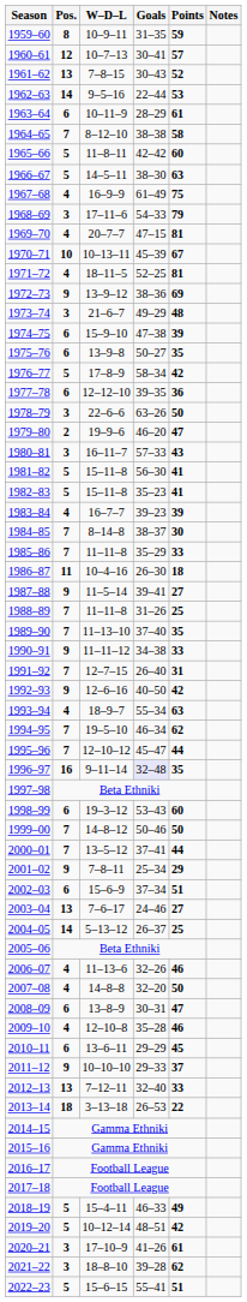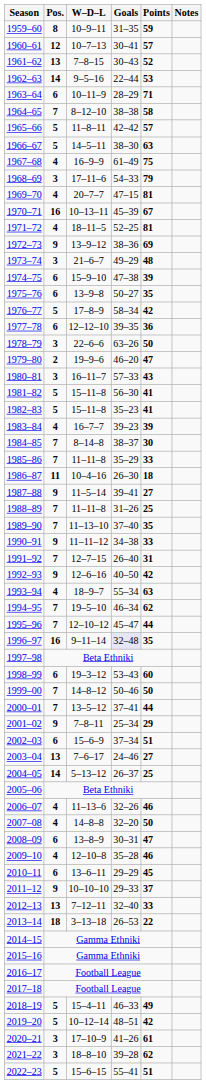 <table class="wikitable" style="text-align: center; font-size:95%; white-space:nowrap">
 <tr>
 <td style="text-align:center; background:#f5f5f5;"><strong>Season</strong></td>
 <td style="text-align:center; background:#f5f5f5;"><strong>Pos.</strong></td>
 <td style="text-align:center; background:#f5f5f5;"><strong>W–D–L</strong></td>
 <td style="text-align:center; background:#f5f5f5;"><strong>Goals</strong></td>
 <td style="text-align:left; background:#f5f5f5;"><strong>Points</strong></td>
 <td style="text-align:center; background:#f5f5f5;"><strong>Notes</strong></td>
 </tr>
 <tr>
 <td style="text-align: center;"><a href='#'>1959–60</a></td>
 <td style="text-align: center;"><strong>8</strong></td>
 <td style="text-align: center;">10–9–11</td>
 <td style="text-align: center;">31–35</td>
 <td style="text-align: left;"><strong>59</strong></td>
 <td></td>
 </tr>
 <tr>
 <td style="text-align: center;"><a href='#'>1960–61</a></td>
 <td style="text-align: center;"><strong>12</strong></td>
 <td style="text-align: center;">10–7–13</td>
 <td style="text-align: center;">30–41</td>
 <td style="text-align: left;"><strong>57</strong></td>
 <td></td>
 </tr>
 <tr>
 <td style="text-align: center;"><a href='#'>1961–62</a></td>
 <td style="text-align: center;"><strong>13</strong></td>
 <td style="text-align: center;">7–8–15</td>
 <td style="text-align: center;">30–43</td>
 <td style="text-align: left;"><strong>52</strong></td>
 <td></td>
 </tr>
 <tr>
 <td style="text-align: center;"><a href='#'>1962–63</a></td>
 <td style="text-align: center;"><strong>14</strong></td>
 <td style="text-align: center;">9–5–16</td>
 <td style="text-align: center;">22–44</td>
 <td style="text-align: left;"><strong>53</strong></td>
 <td></td>
 </tr>
 <tr>
 <td style="text-align: center;"><a href='#'>1963–64</a></td>
 <td style="text-align: center;"><strong>6</strong></td>
 <td style="text-align: center;">10–11–9</td>
 <td style="text-align: center;">28–29</td>
-<td style="text-align: left;"><strong>61</strong></td>
+<td style="text-align: left;"><strong>71</strong></td>
 <td></td>
 </tr>
 <tr>
 <td style="text-align: center;"><a href='#'>1964–65</a></td>
 <td style="text-align: center;"><strong>7</strong></td>
 <td style="text-align: center;">8–12–10</td>
 <td style="text-align: center;">38–38</td>
 <td style="text-align: left;"><strong>58</strong></td>
 <td></td>
 </tr>
 <tr>
 <td style="text-align: center;"><a href='#'>1965–66</a></td>
 <td style="text-align: center;"><strong>5</strong></td>
 <td style="text-align: center;">11–8–11</td>
 <td style="text-align: center;">42–42</td>
-<td style="text-align: left;"><strong>60</strong></td>
+<td style="text-align: left;"><strong>57</strong></td>
 <td></td>
 </tr>
 <tr>
 <td style="text-align: center;"><a href='#'>1966–67</a></td>
 <td style="text-align: center;"><strong>5</strong></td>
 <td style="text-align: center;">14–5–11</td>
 <td style="text-align: center;">38–30</td>
 <td style="text-align: left;"><strong>63</strong></td>
 <td></td>
 </tr>
 <tr>
 <td style="text-align: center;"><a href='#'>1967–68</a></td>
 <td style="text-align: center;"><strong>4</strong></td>
 <td style="text-align: center;">16–9–9</td>
 <td style="text-align: center;">61–49</td>
 <td style="text-align: left;"><strong>75</strong></td>
 <td></td>
 </tr>
 <tr>
 <td style="text-align: center;"><a href='#'>1968–69</a></td>
 <td style="text-align: center;"><strong>3</strong></td>
 <td style="text-align: center;">17–11–6</td>
 <td style="text-align: center;">54–33</td>
 <td style="text-align: left;"><strong>79</strong></td>
 <td></td>
 </tr>
 <tr>
 <td style="text-align: center;"><a href='#'>1969–70</a></td>
 <td style="text-align: center;"><strong>4</strong></td>
 <td style="text-align: center;">20–7–7</td>
 <td style="text-align: center;">47–15</td>
 <td style="text-align: left;"><strong>81</strong></td>
 <td></td>
 </tr>
 <tr>
 <td style="text-align: center;"><a href='#'>1970–71</a></td>
-<td style="text-align: center;"><strong>10</strong></td>
+<td style="text-align: center;"><strong>16</strong></td>
 <td style="text-align: center;">10–13–11</td>
 <td style="text-align: center;">45–39</td>
 <td style="text-align: left;"><strong>67</strong></td>
 <td></td>
 </tr>
 <tr>
 <td style="text-align: center;"><a href='#'>1971–72</a></td>
 <td style="text-align: center;"><strong>4</strong></td>
 <td style="text-align: center;">18–11–5</td>
 <td style="text-align: center;">52–25</td>
 <td style="text-align: left;"><strong>81</strong></td>
 <td></td>
 </tr>
 <tr>
 <td style="text-align: center;"><a href='#'>1972–73</a></td>
 <td style="text-align: center;"><strong>9</strong></td>
 <td style="text-align: center;">13–9–12</td>
 <td style="text-align: center;">38–36</td>
 <td style="text-align: left;"><strong>69</strong></td>
 <td></td>
 </tr>
 <tr>
 <td style="text-align: center;"><a href='#'>1973–74</a></td>
 <td style="text-align: center;"><strong>3</strong></td>
 <td style="text-align: center;">21–6–7</td>
 <td style="text-align: center;">49–29</td>
 <td style="text-align: left;"><strong>48</strong></td>
 <td></td>
 </tr>
 <tr>
 <td style="text-align: center;"><a href='#'>1974–75</a></td>
 <td style="text-align: center;"><strong>6</strong></td>
 <td style="text-align: center;">15–9–10</td>
 <td style="text-align: center;">47–38</td>
 <td style="text-align: left;"><strong>39</strong></td>
 <td></td>
 </tr>
 <tr>
 <td style="text-align: center;"><a href='#'>1975–76</a></td>
 <td style="text-align: center;"><strong>6</strong></td>
 <td style="text-align: center;">13–9–8</td>
 <td style="text-align: center;">50–27</td>
 <td style="text-align: left;"><strong>35</strong></td>
 <td></td>
 </tr>
 <tr>
 <td style="text-align: center;"><a href='#'>1976–77</a></td>
 <td style="text-align: center;"><strong>5</strong></td>
 <td style="text-align: center;">17–8–9</td>
 <td style="text-align: center;">58–34</td>
 <td style="text-align: left;"><strong>42</strong></td>
 <td></td>
 </tr>
 <tr>
 <td style="text-align: center;"><a href='#'>1977–78</a></td>
 <td style="text-align: center;"><strong>6</strong></td>
 <td style="text-align: center;">12–12–10</td>
 <td style="text-align: center;">39–35</td>
 <td style="text-align: left;"><strong>36</strong></td>
 <td></td>
 </tr>
 <tr>
 <td style="text-align: center;"><a href='#'>1978–79</a></td>
 <td style="text-align: center;"><strong>3</strong></td>
 <td style="text-align: center;">22–6–6</td>
 <td style="text-align: center;">63–26</td>
 <td style="text-align: left;"><strong>50</strong></td>
 <td></td>
 </tr>
 <tr>
 <td style="text-align: center;"><a href='#'>1979–80</a></td>
 <td style="text-align: center;"><strong>2</strong></td>
 <td style="text-align: center;">19–9–6</td>
 <td style="text-align: center;">46–20</td>
 <td style="text-align: left;"><strong>47</strong></td>
 <td></td>
 </tr>
 <tr>
 <td style="text-align: center;"><a href='#'>1980–81</a></td>
 <td style="text-align: center;"><strong>3</strong></td>
 <td style="text-align: center;">16–11–7</td>
 <td style="text-align: center;">57–33</td>
 <td style="text-align: left;"><strong>43</strong></td>
 <td></td>
 </tr>
 <tr>
 <td style="text-align: center;"><a href='#'>1981–82</a></td>
 <td style="text-align: center;"><strong>5</strong></td>
 <td style="text-align: center;">15–11–8</td>
 <td style="text-align: center;">56–30</td>
 <td style="text-align: left;"><strong>41</strong></td>
 <td></td>
 </tr>
 <tr>
 <td style="text-align: center;"><a href='#'>1982–83</a></td>
 <td style="text-align: center;"><strong>5</strong></td>
 <td style="text-align: center;">15–11–8</td>
 <td style="text-align: center;">35–23</td>
 <td style="text-align: left;"><strong>41</strong></td>
 <td></td>
 </tr>
 <tr>
 <td style="text-align: center;"><a href='#'>1983–84</a></td>
 <td style="text-align: center;"><strong>4</strong></td>
 <td style="text-align: center;">16–7–7</td>
 <td style="text-align: center;">39–23</td>
 <td style="text-align: left;"><strong>39</strong></td>
 <td></td>
 </tr>
 <tr>
 <td style="text-align: center;"><a href='#'>1984–85</a></td>
 <td style="text-align: center;"><strong>7</strong></td>
 <td style="text-align: center;">8–14–8</td>
 <td style="text-align: center;">38–37</td>
 <td style="text-align: left;"><strong>30</strong></td>
 <td></td>
 </tr>
 <tr>
 <td style="text-align: center;"><a href='#'>1985–86</a></td>
 <td style="text-align: center;"><strong>7</strong></td>
 <td style="text-align: center;">11–11–8</td>
 <td style="text-align: center;">35–29</td>
 <td style="text-align: left;"><strong>33</strong></td>
 <td></td>
 </tr>
 <tr>
 <td style="text-align: center;"><a href='#'>1986–87</a></td>
 <td style="text-align: center;"><strong>11</strong></td>
 <td style="text-align: center;">10–4–16</td>
 <td style="text-align: center;">26–30</td>
 <td style="text-align: left;"><strong>18</strong></td>
 <td></td>
 </tr>
 <tr>
 <td style="text-align: center;"><a href='#'>1987–88</a></td>
 <td style="text-align: center;"><strong>9</strong></td>
 <td style="text-align: center;">11–5–14</td>
 <td style="text-align: center;">39–41</td>
 <td style="text-align: left;"><strong>27</strong></td>
 <td></td>
 </tr>
 <tr>
 <td style="text-align: center;"><a href='#'>1988–89</a></td>
 <td style="text-align: center;"><strong>7</strong></td>
 <td style="text-align: center;">11–11–8</td>
 <td style="text-align: center;">31–26</td>
 <td style="text-align: left;"><strong>25</strong></td>
 <td></td>
 </tr>
 <tr>
 <td style="text-align: center;"><a href='#'>1989–90</a></td>
 <td style="text-align: center;"><strong>7</strong></td>
 <td style="text-align: center;">11–13–10</td>
 <td style="text-align: center;">37–40</td>
 <td style="text-align: left;"><strong>35</strong></td>
 <td></td>
 </tr>
 <tr>
 <td style="text-align: center;"><a href='#'>1990–91</a></td>
 <td style="text-align: center;"><strong>9</strong></td>
 <td style="text-align: center;">11–11–12</td>
 <td style="text-align: center;">34–38</td>
 <td style="text-align: left;"><strong>33</strong></td>
 <td></td>
 </tr>
 <tr>
 <td style="text-align: center;"><a href='#'>1991–92</a></td>
 <td style="text-align: center;"><strong>7</strong></td>
 <td style="text-align: center;">12–7–15</td>
 <td style="text-align: center;">26–40</td>
 <td style="text-align: left;"><strong>31</strong></td>
 <td></td>
 </tr>
 <tr>
 <td style="text-align: center;"><a href='#'>1992–93</a></td>
 <td style="text-align: center;"><strong>9</strong></td>
 <td style="text-align: center;">12–6–16</td>
 <td style="text-align: center;">40–50</td>
 <td style="text-align: left;"><strong>42</strong></td>
 <td></td>
 </tr>
 <tr>
 <td style="text-align: center;"><a href='#'>1993–94</a></td>
 <td style="text-align: center;"><strong>4</strong></td>
 <td style="text-align: center;">18–9–7</td>
 <td style="text-align: center;">55–34</td>
 <td style="text-align: left;"><strong>63</strong></td>
 <td></td>
 </tr>
 <tr>
 <td style="text-align: center;"><a href='#'>1994–95</a></td>
 <td style="text-align: center;"><strong>7</strong></td>
 <td style="text-align: center;">19–5–10</td>
 <td style="text-align: center;">46–34</td>
 <td style="text-align: left;"><strong>62</strong></td>
 <td></td>
 </tr>
 <tr>
 <td style="text-align: center;"><a href='#'>1995–96</a></td>
 <td style="text-align: center;"><strong>7</strong></td>
 <td style="text-align: center;">12–10–12</td>
 <td style="text-align: center;">45–47</td>
 <td style="text-align: left;"><strong>44</strong></td>
 <td></td>
 </tr>
 <tr>
 <td style="text-align: center;"><a href='#'>1996–97</a></td>
 <td style="text-align: center;"><strong>16</strong></td>
 <td style="text-align: center;">9–11–14</td>
 <td style="background: lavender; text-align: center;">32–48</td>
 <td style="text-align: left;"><strong>35</strong></td>
 <td></td>
 </tr>
 <tr>
 <td style="text-align: center;"><a href='#'>1997–98</a></td>
 <td colspan=4><a href='#'>Beta Ethniki</a></td>
 <td></td>
 </tr>
 <tr>
 <td style="text-align: center;"><a href='#'>1998–99</a></td>
 <td style="text-align: center;"><strong>6</strong></td>
 <td style="text-align: center;">19–3–12</td>
 <td style="text-align: center;">53–43</td>
 <td style="text-align: left;"><strong>60</strong></td>
 <td></td>
 </tr>
 <tr>
 <td style="text-align: center;"><a href='#'>1999–00</a></td>
 <td style="text-align: center;"><strong>7</strong></td>
 <td style="text-align: center;">14–8–12</td>
 <td style="text-align: center;">50–46</td>
 <td style="text-align: left;"><strong>50</strong></td>
 <td></td>
 </tr>
 <tr>
 <td style="text-align: center;"><a href='#'>2000–01</a></td>
 <td style="text-align: center;"><strong>7</strong></td>
 <td style="text-align: center;">13–5–12</td>
 <td style="text-align: center;">37–41</td>
 <td style="text-align: left;"><strong>44</strong></td>
 <td></td>
 </tr>
 <tr>
 <td style="text-align: center;"><a href='#'>2001–02</a></td>
 <td style="text-align: center;"><strong>9</strong></td>
 <td style="text-align: center;">7–8–11</td>
 <td style="text-align: center;">25–34</td>
 <td style="text-align: left;"><strong>29</strong></td>
 <td></td>
 </tr>
 <tr>
 <td style="text-align: center;"><a href='#'>2002–03</a></td>
 <td style="text-align: center;"><strong>6</strong></td>
 <td style="text-align: center;">15–6–9</td>
 <td style="text-align: center;">37–34</td>
 <td style="text-align: left;"><strong>51</strong></td>
 <td></td>
 </tr>
 <tr>
 <td style="text-align: center;"><a href='#'>2003–04</a></td>
 <td style="text-align: center;"><strong>13</strong></td>
 <td style="text-align: center;">7–6–17</td>
 <td style="text-align: center;">24–46</td>
 <td style="text-align: left;"><strong>27</strong></td>
 <td></td>
 </tr>
 <tr>
 <td style="text-align: center;"><a href='#'>2004–05</a></td>
 <td style="text-align: center;"><strong>14</strong></td>
 <td style="text-align: center;">5–13–12</td>
 <td style="text-align: center;">26–37</td>
 <td style="text-align: left;"><strong>25</strong></td>
 <td></td>
 </tr>
 <tr>
 <td style="text-align: center;"><a href='#'>2005–06</a></td>
 <td colspan=4><a href='#'>Beta Ethniki</a></td>
 <td></td>
 </tr>
 <tr>
 <td style="text-align: center;"><a href='#'>2006–07</a></td>
 <td style="text-align: center;"><strong>4</strong></td>
 <td style="text-align: center;">11–13–6</td>
 <td style="text-align: center;">32–26</td>
 <td style="text-align: left;"><strong>46</strong></td>
 <td></td>
 </tr>
 <tr>
 <td style="text-align: center;"><a href='#'>2007–08</a></td>
 <td style="text-align: center;"><strong>4</strong></td>
 <td style="text-align: center;">14–8–8</td>
 <td style="text-align: center;">32–20</td>
 <td style="text-align: left;"><strong>50</strong></td>
 <td></td>
 </tr>
 <tr>
 <td style="text-align: center;"><a href='#'>2008–09</a></td>
 <td style="text-align: center;"><strong>6</strong></td>
 <td style="text-align: center;">13–8–9</td>
 <td style="text-align: center;">30–31</td>
 <td style="text-align: left;"><strong>47</strong></td>
 <td></td>
 </tr>
 <tr>
 <td style="text-align: center;"><a href='#'>2009–10</a></td>
 <td style="text-align: center;"><strong>4</strong></td>
 <td style="text-align: center;">12–10–8</td>
 <td style="text-align: center;">35–28</td>
 <td style="text-align: left;"><strong>46</strong></td>
 <td></td>
 </tr>
 <tr>
 <td style="text-align: center;"><a href='#'>2010–11</a></td>
 <td style="text-align: center;"><strong>6</strong></td>
 <td style="text-align: center;">13–6–11</td>
 <td style="text-align: center;">29–29</td>
 <td style="text-align: left;"><strong>45</strong></td>
 <td></td>
 </tr>
 <tr>
 <td style="text-align: center;"><a href='#'>2011–12</a></td>
 <td style="text-align: center;"><strong>9</strong></td>
 <td style="text-align: center;">10–10–10</td>
 <td style="text-align: center;">29–33</td>
 <td style="text-align: left;"><strong>37</strong></td>
 <td></td>
 </tr>
 <tr>
 <td style="text-align: center;"><a href='#'>2012–13</a></td>
 <td style="text-align: center;"><strong>13</strong></td>
 <td style="text-align: center;">7–12–11</td>
 <td style="text-align: center;">32–40</td>
 <td style="text-align: left;"><strong>33</strong></td>
 <td></td>
 </tr>
 <tr>
 <td style="text-align: center;"><a href='#'>2013–14</a></td>
 <td style="text-align: center;"><strong>18</strong></td>
 <td style="text-align: center;">3–13–18</td>
 <td style="text-align: center;">26–53</td>
 <td style="text-align: left;"><strong>22</strong></td>
 <td></td>
 </tr>
 <tr>
 <td style="text-align: center;"><a href='#'>2014–15</a></td>
 <td colspan=4 style="text-align: center;"><a href='#'>Gamma Ethniki</a></td>
 <td></td>
 </tr>
 <tr>
 <td style="text-align: center;"><a href='#'>2015–16</a></td>
 <td colspan=4 style="text-align: center;"><a href='#'>Gamma Ethniki</a></td>
 <td></td>
 </tr>
 <tr>
 <td style="text-align: center;"><a href='#'>2016–17</a></td>
 <td colspan=4 style="text-align: center;"><a href='#'>Football League</a></td>
 <td></td>
 </tr>
 <tr>
 <td style="text-align: center;"><a href='#'>2017–18</a></td>
 <td colspan=4 style="text-align: center;"><a href='#'>Football League</a></td>
 <td></td>
 </tr>
 <tr>
 <td style="text-align: center;"><a href='#'>2018–19</a></td>
 <td style="text-align: center;"><strong>5</strong></td>
 <td style="text-align: center;">15–4–11</td>
 <td style="text-align: center;">46–33</td>
 <td style="text-align: left;"><strong>49</strong></td>
 <td></td>
 </tr>
 <tr>
 <td style="text-align: center;"><a href='#'>2019–20</a></td>
 <td style="text-align: center;"><strong>5</strong></td>
 <td style="text-align: center;">10–12–14</td>
 <td style="text-align: center;">48–51</td>
 <td style="text-align: left;"><strong>42</strong></td>
 <td></td>
 </tr>
 <tr>
 <td style="text-align: center;"><a href='#'>2020–21</a></td>
 <td style="text-align: center;"><strong>3</strong></td>
 <td style="text-align: center;">17–10–9</td>
 <td style="text-align: center;">41–26</td>
 <td style="text-align: left;"><strong>61</strong></td>
 <td></td>
 </tr>
 <tr>
 <td style="text-align: center;"><a href='#'>2021–22</a></td>
 <td style="text-align: center;"><strong>3</strong></td>
 <td style="text-align: center;">18–8–10</td>
 <td style="text-align: center;">39–28</td>
 <td style="text-align: left;"><strong>62</strong></td>
 <td></td>
 </tr>
 <tr>
 <td style="text-align: center;"><a href='#'>2022–23</a></td>
 <td style="text-align: center;"><strong>5</strong></td>
 <td style="text-align: center;">15–6–15</td>
 <td style="text-align: center;">55–41</td>
 <td style="text-align: left;"><strong>51</strong></td>
 <td></td>
 </tr>
 </table>
